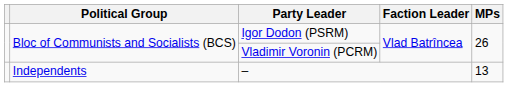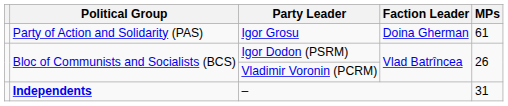 <table class="wikitable">
 <tr>
 <th></th>
 <th>Political Group</th>
 <th>Party Leader</th>
 <th>Faction Leader</th>
 <th>MPs</th>
+</tr>
+<tr>
+<td></td>
+<td><a href='#'>Party of Action and Solidarity</a> (PAS)</td>
+<td><a href='#'>Igor Grosu</a></td>
+<td><a href='#'>Doina Gherman</a></td>
+<td>61</td>
 </tr>
 <tr>
 <td rowspan="2"></td>
 <td rowspan="2"><a href='#'>Bloc of Communists and Socialists</a> (BCS)</td>
 <td><a href='#'>Igor Dodon</a> (PSRM)</td>
 <td rowspan="2"><a href='#'>Vlad Batrîncea</a></td>
 <td rowspan="2">26</td>
 </tr>
 <tr>
 <td><a href='#'>Vladimir Voronin</a> (PCRM)</td>
 </tr>
 <tr>
 <td></td>
-<td><a href='#'>Independents</a></td>
+<td><strong><a href='#'>Independents</a></strong></td>
 <td colspan="2">–</td>
-<td>13</td>
+<td>31</td>
 </tr>
 </table>
